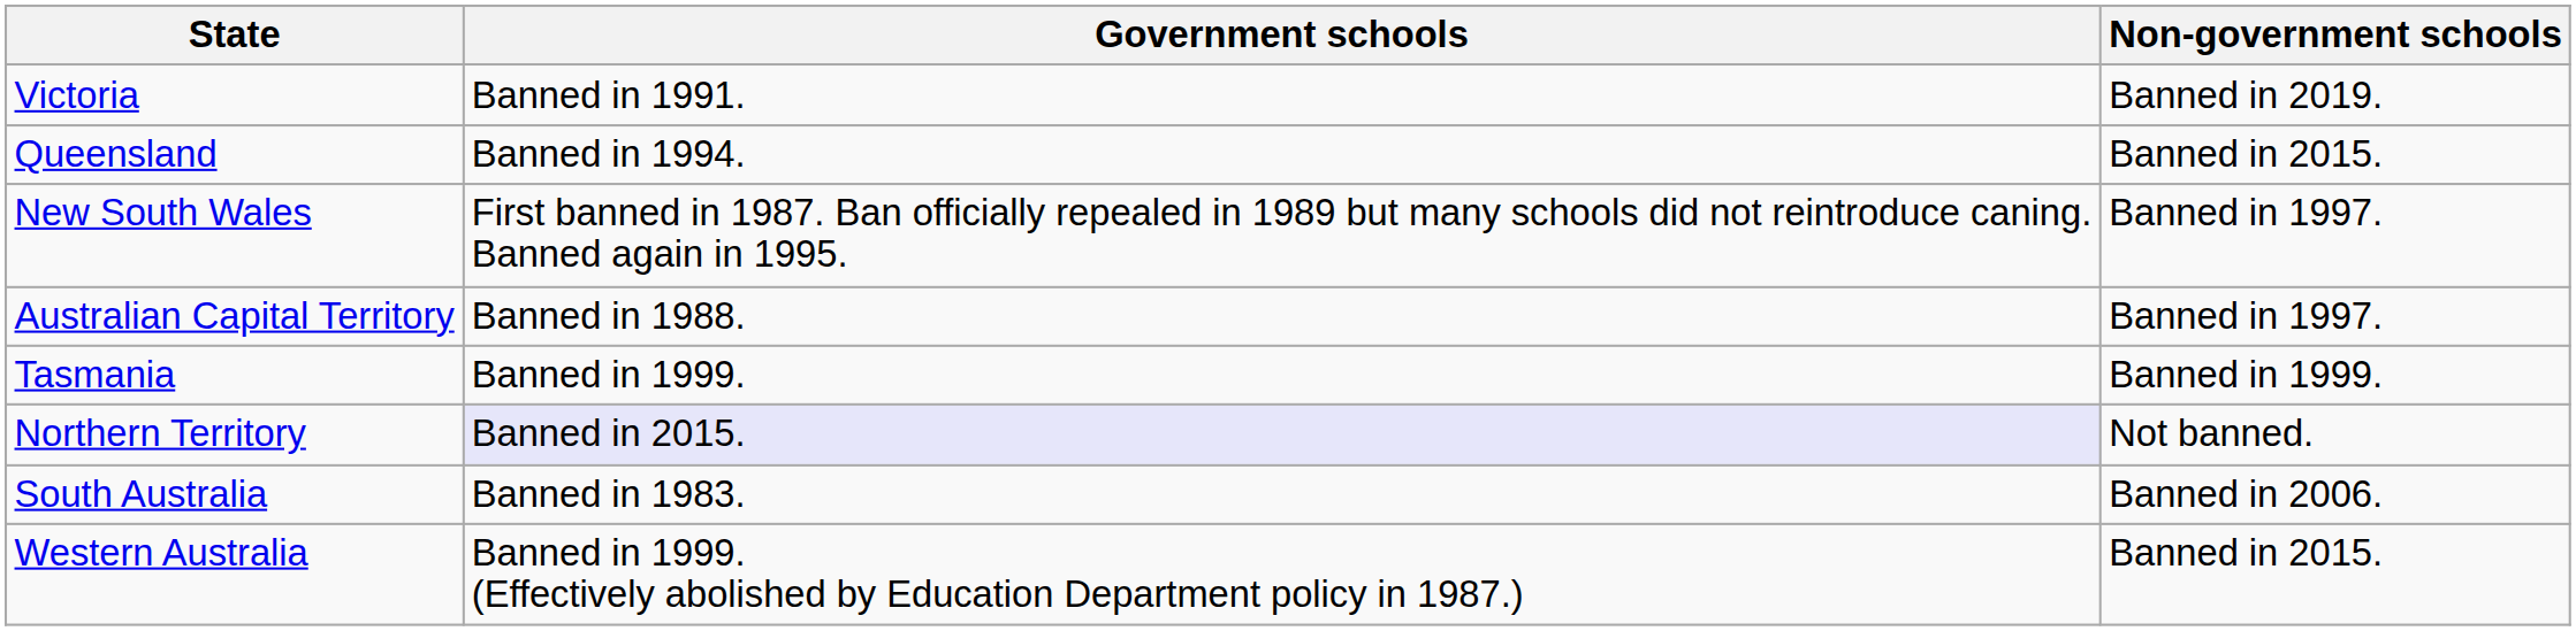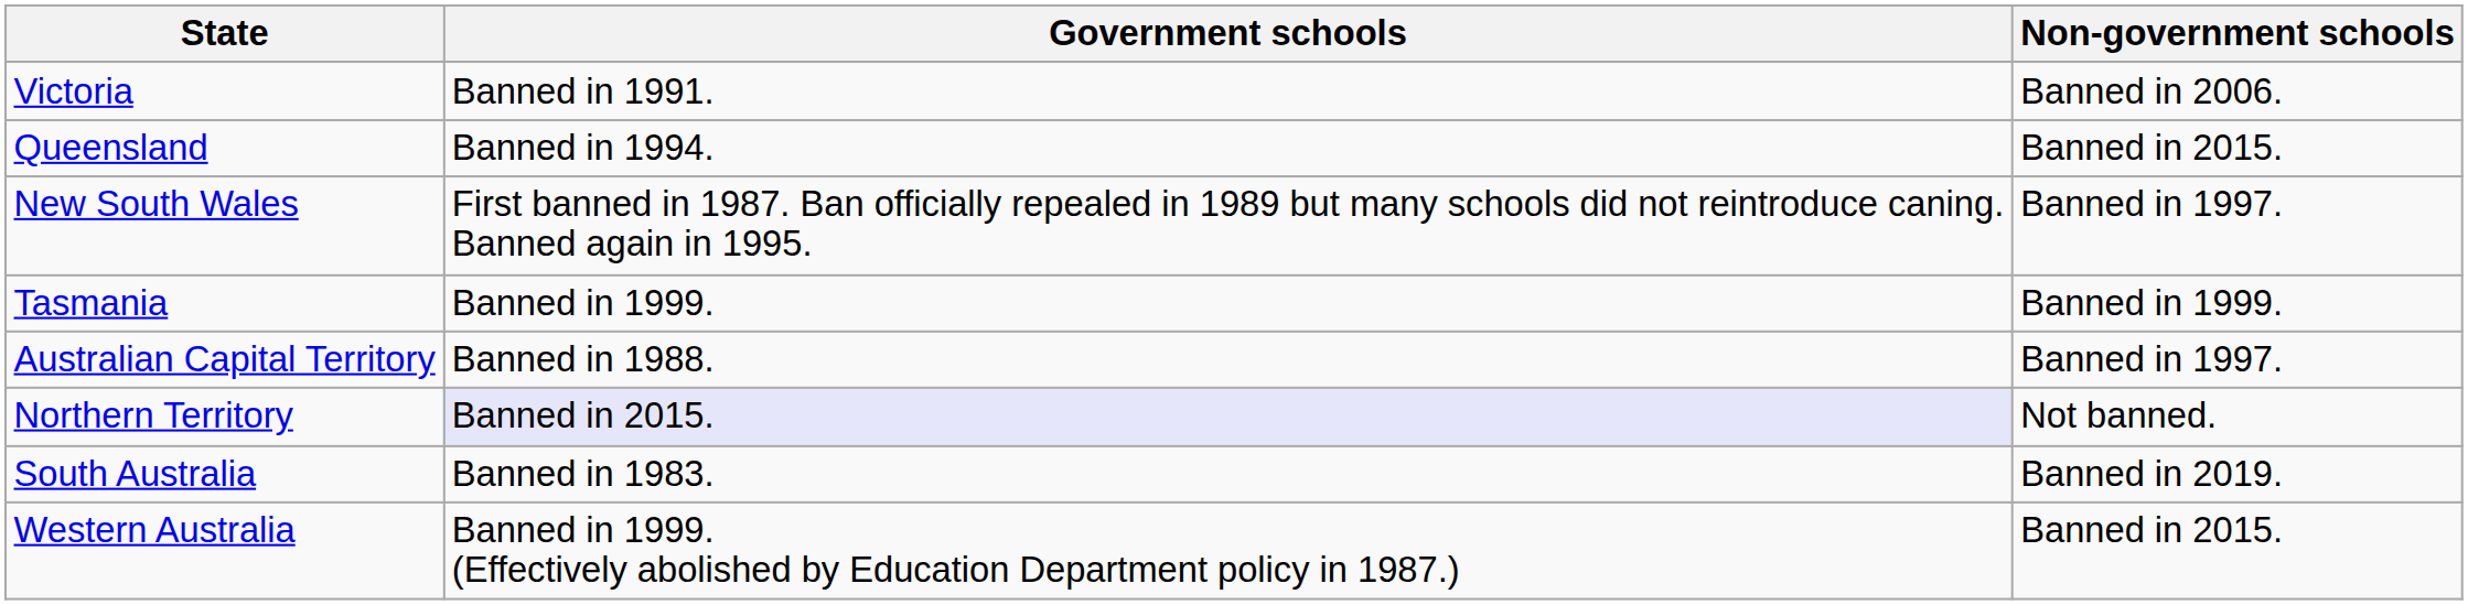 <table class="wikitable">
 <tr>
 <th>State</th>
 <th>Government schools</th>
 <th>Non-government schools</th>
 </tr>
 <tr style="vertical-align: top;">
 <td><a href='#'>Victoria</a></td>
 <td>Banned in 1991.</td>
-<td>Banned in 2019.</td>
+<td>Banned in 2006.</td>
 </tr>
 <tr style="vertical-align: top;">
 <td><a href='#'>Queensland</a></td>
 <td>Banned in 1994.</td>
 <td>Banned in 2015.</td>
 </tr>
 <tr style="vertical-align: top;">
 <td><a href='#'>New South Wales</a></td>
 <td>First banned in 1987. Ban officially repealed in 1989 but many schools did not reintroduce caning.<br>Banned again in 1995.</td>
 <td>Banned in 1997.</td>
 </tr>
 <tr style="vertical-align: top;">
+<td><a href='#'>Tasmania</a></td>
+<td>Banned in 1999.</td>
+<td>Banned in 1999.</td>
+</tr>
+<tr style="vertical-align: top;">
 <td><a href='#'>Australian Capital Territory</a></td>
 <td>Banned in 1988.</td>
 <td>Banned in 1997.</td>
-</tr>
-<tr style="vertical-align: top;">
-<td><a href='#'>Tasmania</a></td>
-<td>Banned in 1999.</td>
-<td>Banned in 1999.</td>
 </tr>
 <tr style="vertical-align: top;">
 <td><a href='#'>Northern Territory</a></td>
 <td style="background: lavender;">Banned in 2015.</td>
 <td>Not banned.</td>
 </tr>
 <tr style="vertical-align: top;">
 <td><a href='#'>South Australia</a></td>
 <td>Banned in 1983.</td>
-<td>Banned in 2006.</td>
+<td>Banned in 2019.</td>
 </tr>
 <tr style="vertical-align: top;">
 <td><a href='#'>Western Australia</a></td>
 <td>Banned in 1999.<br>(Effectively abolished by Education Department policy in 1987.)</td>
 <td>Banned in 2015.</td>
 </tr>
 </table>
